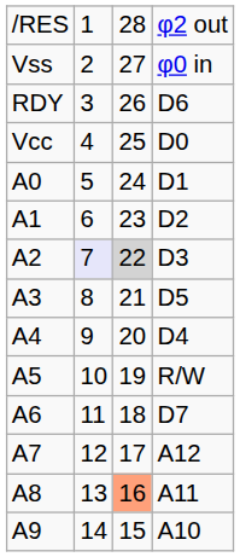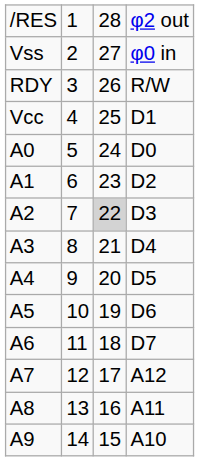 <table class="wikitable" style="float:right">
 <tr>
 <td>/RES</td>
 <td>1</td>
 <td>28</td>
 <td><a href='#'>φ2</a> out</td>
 </tr>
 <tr>
 <td>Vss</td>
 <td>2</td>
 <td>27</td>
 <td><a href='#'>φ0</a> in</td>
 </tr>
 <tr>
 <td>RDY</td>
 <td>3</td>
 <td>26</td>
-<td>D6</td>
+<td>R/W</td>
 </tr>
 <tr>
 <td>Vcc</td>
 <td>4</td>
 <td>25</td>
-<td>D0</td>
+<td>D1</td>
 </tr>
 <tr>
 <td>A0</td>
 <td>5</td>
 <td>24</td>
-<td>D1</td>
+<td>D0</td>
 </tr>
 <tr>
 <td>A1</td>
 <td>6</td>
 <td>23</td>
 <td>D2</td>
 </tr>
 <tr>
 <td>A2</td>
-<td style="background: lavender;">7</td>
+<td>7</td>
 <td style="background: lightgrey;">22</td>
 <td>D3</td>
 </tr>
 <tr>
 <td>A3</td>
 <td>8</td>
 <td>21</td>
-<td>D5</td>
+<td>D4</td>
 </tr>
 <tr>
 <td>A4</td>
 <td>9</td>
 <td>20</td>
-<td>D4</td>
+<td>D5</td>
 </tr>
 <tr>
 <td>A5</td>
 <td>10</td>
 <td>19</td>
-<td>R/W</td>
+<td>D6</td>
 </tr>
 <tr>
 <td>A6</td>
 <td>11</td>
 <td>18</td>
 <td>D7</td>
 </tr>
 <tr>
 <td>A7</td>
 <td>12</td>
 <td>17</td>
 <td>A12</td>
 </tr>
 <tr>
 <td>A8</td>
 <td>13</td>
-<td style="background: lightsalmon;">16</td>
+<td>16</td>
 <td>A11</td>
 </tr>
 <tr>
 <td>A9</td>
 <td>14</td>
 <td>15</td>
 <td>A10</td>
 </tr>
 </table>
